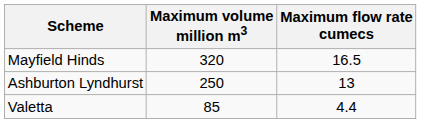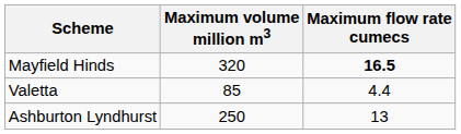 <table class="wikitable">
 <tr>
 <th>Scheme</th>
 <th>Maximum volume<br>million m<sup>3</sup></th>
 <th>Maximum flow rate<br>cumecs</th>
 </tr>
 <tr>
 <td>Mayfield Hinds</td>
 <td align="center">320</td>
-<td align="center">16.5</td>
+<td align="center"><strong>16.5</strong></td>
+</tr>
+<tr>
+<td>Valetta</td>
+<td align="center">85</td>
+<td align="center">4.4</td>
 </tr>
 <tr>
 <td>Ashburton Lyndhurst</td>
 <td align="center">250</td>
 <td align="center">13</td>
 </tr>
-<tr>
-<td>Valetta</td>
-<td align="center">85</td>
-<td align="center">4.4</td>
-</tr>
 </table>
